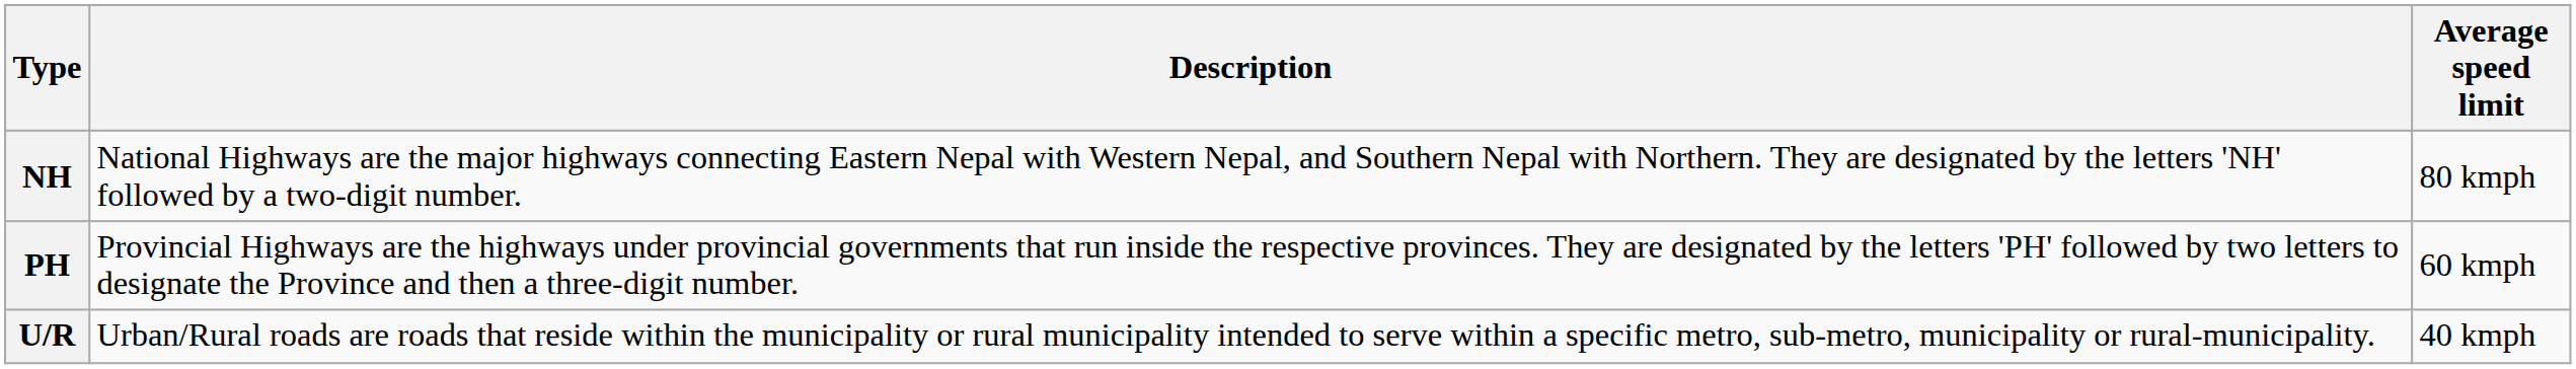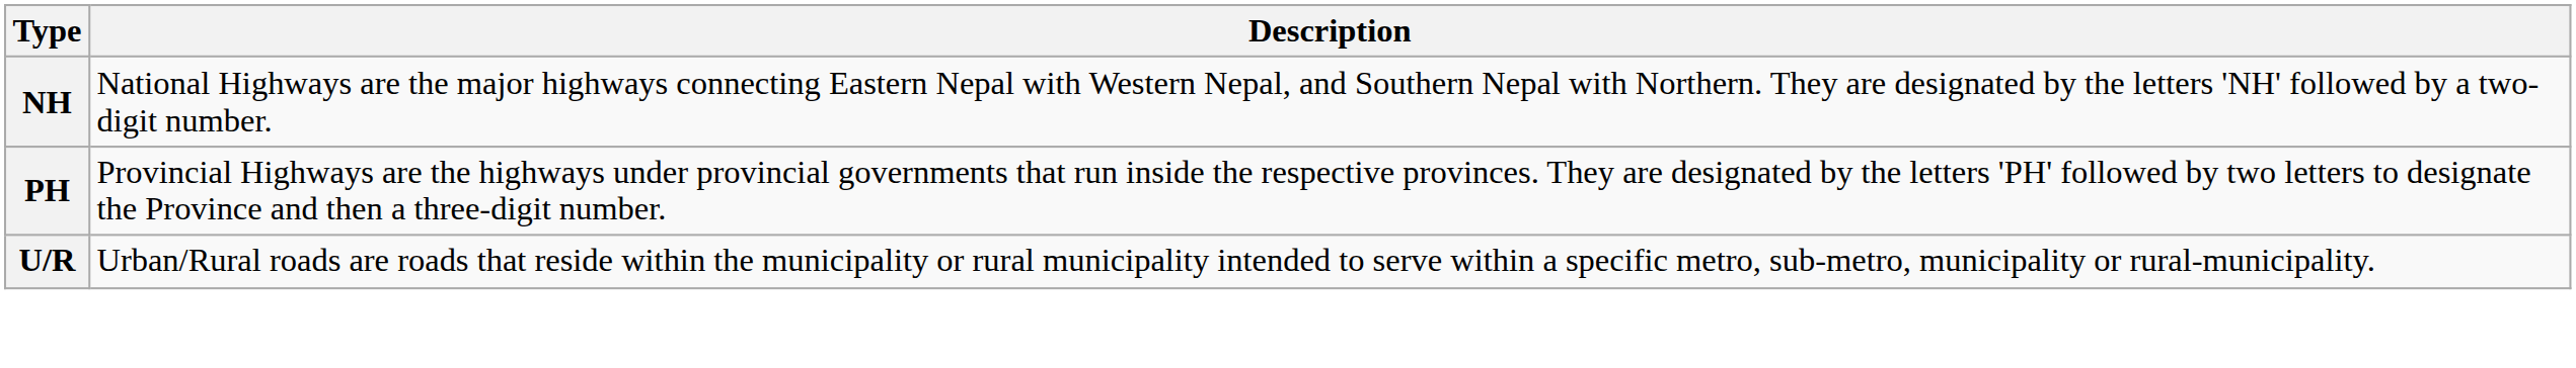 <table class="wikitable plainrowheaders">
 <tr>
 <th>Type</th>
 <th>Description</th>
-<th>Average<br>speed limit</th>
 </tr>
 <tr>
 <th scope = "row">NH</th>
 <td>National Highways are the major highways connecting Eastern Nepal with Western Nepal, and Southern Nepal with Northern. They are designated by the letters 'NH' followed by a two-digit number.</td>
-<td>80 kmph</td>
 </tr>
 <tr>
 <th scope = "row">PH</th>
 <td>Provincial Highways are the highways under provincial governments that run inside the respective provinces. They are designated by the letters 'PH' followed by two letters to designate the Province and then a three-digit number.</td>
-<td>60 kmph</td>
 </tr>
 <tr>
 <th scope = "row">U/R</th>
 <td>Urban/Rural roads are roads that reside within the municipality or rural municipality intended to serve within a specific metro, sub-metro, municipality or rural-municipality.</td>
-<td>40 kmph</td>
 </tr>
 </table>
